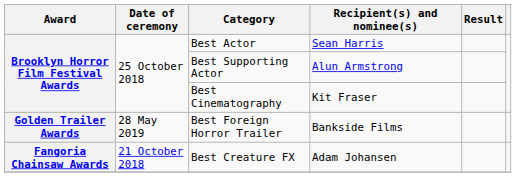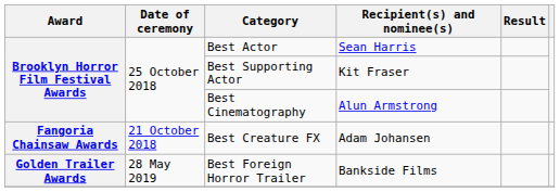 <table class="wikitable plainrowheaders sortable">
 <tr>
 <th scope="col">Award</th>
 <th scope="col">Date of ceremony</th>
 <th scope="col">Category</th>
 <th scope="col" style="width:30%;">Recipient(s) and nominee(s)</th>
 <th scope="col">Result</th>
 <th scope="col" class="unsortable"></th>
 </tr>
 <tr>
 <th scope="row" rowspan=3><a href='#'>Brooklyn Horror Film Festival Awards</a></th>
 <td rowspan="3">25 October 2018</td>
 <td>Best Actor</td>
 <td><a href='#'>Sean Harris</a></td>
 <td></td>
 <td rowspan="3" style="text-align:center;"></td>
 </tr>
 <tr>
 <td>Best Supporting Actor</td>
+<td>Kit Fraser</td>
+<td></td>
+</tr>
+<tr>
+<td>Best Cinematography</td>
 <td><a href='#'>Alun Armstrong</a></td>
 <td></td>
 </tr>
 <tr>
-<td>Best Cinematography</td>
-<td>Kit Fraser</td>
+<th scope="row" rowspan="1"><a href='#'>Fangoria Chainsaw Awards</a></th>
+<td rowspan="1"><a href='#'>21 October 2018</a></td>
+<td>Best Creature FX</td>
+<td>Adam Johansen</td>
 <td></td>
+<td rowspan="1" style="text-align:center;"></td>
 </tr>
 <tr>
 <th scope="row"><a href='#'>Golden Trailer Awards</a></th>
 <td>28 May 2019</td>
 <td>Best Foreign Horror Trailer</td>
 <td>Bankside Films</td>
 <td></td>
 <td style="text-align:center;"></td>
 </tr>
 <tr>
-<th scope="row" rowspan="1"><a href='#'>Fangoria Chainsaw Awards</a></th>
-<td rowspan="1"><a href='#'>21 October 2018</a></td>
-<td>Best Creature FX</td>
-<td>Adam Johansen</td>
-<td></td>
-<td rowspan="1" style="text-align:center;"></td>
-</tr>
-<tr>
 </tr>
 </table>
